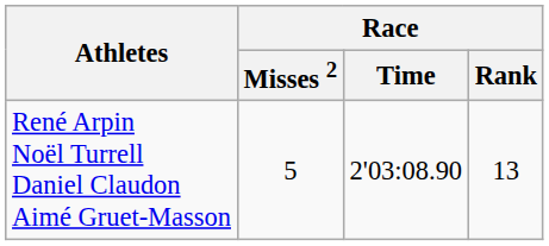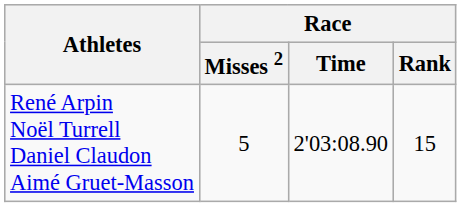 <table class="wikitable" border="1" style="font-size:90%">
 <tr>
 <th rowspan=2>Athletes</th>
 <th colspan=3>Race</th>
 </tr>
 <tr>
 <th>Misses <sup>2</sup></th>
 <th>Time</th>
 <th>Rank</th>
 </tr>
 <tr>
 <td><a href='#'>René Arpin</a><br><a href='#'>Noël Turrell</a><br><a href='#'>Daniel Claudon</a><br><a href='#'>Aimé Gruet-Masson</a></td>
 <td align=center>5</td>
 <td align=center>2'03:08.90</td>
-<td align=center>13</td>
+<td align=center>15</td>
 </tr>
 </table>
